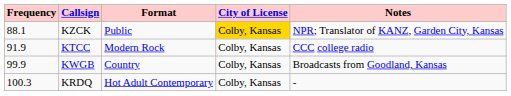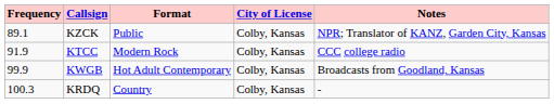 <table class="wikitable">
 <tr>
 <th style="background:#ffcccc;"><strong>Frequency</strong></th>
 <th style="background:#ffcccc;"><strong><a href='#'>Callsign</a></strong></th>
 <th style="background:#ffcccc;"><strong>Format</strong></th>
 <th style="background:#ffcccc;"><strong><a href='#'>City of License</a></strong></th>
 <th style="background:#ffcccc;"><strong>Notes</strong></th>
 </tr>
 <tr>
-<td>88.1</td>
+<td>89.1</td>
 <td>KZCK</td>
 <td><a href='#'>Public</a></td>
-<td style="background: gold;">Colby, Kansas</td>
+<td>Colby, Kansas</td>
 <td><a href='#'>NPR</a>; Translator of <a href='#'>KANZ</a>, <a href='#'>Garden City, Kansas</a></td>
 </tr>
 <tr>
 <td>91.9</td>
 <td><a href='#'>KTCC</a></td>
 <td><a href='#'>Modern Rock</a></td>
 <td>Colby, Kansas</td>
 <td><a href='#'>CCC</a> <a href='#'>college radio</a></td>
 </tr>
 <tr>
 <td>99.9</td>
 <td><a href='#'>KWGB</a></td>
-<td><a href='#'>Country</a></td>
+<td><a href='#'>Hot Adult Contemporary</a></td>
 <td>Colby, Kansas</td>
 <td>Broadcasts from <a href='#'>Goodland, Kansas</a></td>
 </tr>
 <tr>
 <td>100.3</td>
 <td>KRDQ</td>
-<td><a href='#'>Hot Adult Contemporary</a></td>
+<td><a href='#'>Country</a></td>
 <td>Colby, Kansas</td>
 <td>-</td>
 </tr>
 </table>
